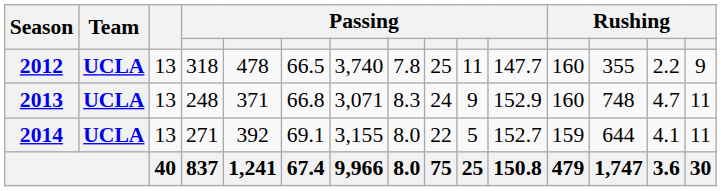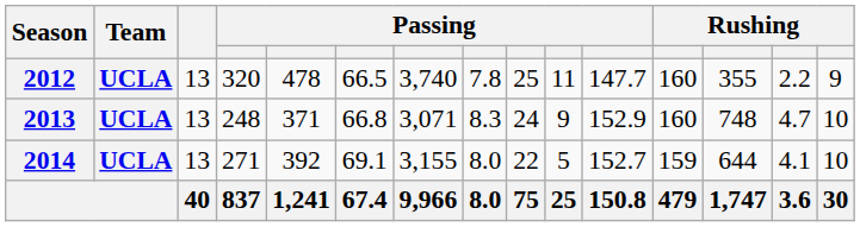 <table class="wikitable" style="text-align:center;">
 <tr>
 <th rowspan="2">Season</th>
 <th rowspan="2">Team</th>
 <th rowspan="2"></th>
 <th colspan="8">Passing</th>
 <th colspan="4">Rushing</th>
 </tr>
 <tr>
 <th></th>
 <th></th>
 <th></th>
 <th></th>
 <th></th>
 <th></th>
 <th></th>
 <th></th>
 <th></th>
 <th></th>
 <th></th>
 <th></th>
 </tr>
 <tr>
 <th><a href='#'>2012</a></th>
 <th><a href='#'>UCLA</a></th>
 <td>13</td>
-<td>318</td>
+<td>320</td>
 <td>478</td>
 <td>66.5</td>
 <td>3,740</td>
 <td>7.8</td>
 <td>25</td>
 <td>11</td>
 <td>147.7</td>
 <td>160</td>
 <td>355</td>
 <td>2.2</td>
 <td>9</td>
 </tr>
 <tr>
 <th><a href='#'>2013</a></th>
 <th><a href='#'>UCLA</a></th>
 <td>13</td>
 <td>248</td>
 <td>371</td>
 <td>66.8</td>
 <td>3,071</td>
 <td>8.3</td>
 <td>24</td>
 <td>9</td>
 <td>152.9</td>
 <td>160</td>
 <td>748</td>
 <td>4.7</td>
-<td>11</td>
+<td>10</td>
 </tr>
 <tr>
 <th><a href='#'>2014</a></th>
 <th><a href='#'>UCLA</a></th>
 <td>13</td>
 <td>271</td>
 <td>392</td>
 <td>69.1</td>
 <td>3,155</td>
 <td>8.0</td>
 <td>22</td>
 <td>5</td>
 <td>152.7</td>
 <td>159</td>
 <td>644</td>
 <td>4.1</td>
-<td>11</td>
+<td>10</td>
 </tr>
 <tr>
 <th colspan="2"></th>
 <th>40</th>
 <th>837</th>
 <th>1,241</th>
 <th>67.4</th>
 <th>9,966</th>
 <th>8.0</th>
 <th>75</th>
 <th>25</th>
 <th>150.8</th>
 <th>479</th>
 <th>1,747</th>
 <th>3.6</th>
 <th>30</th>
 </tr>
 </table>
